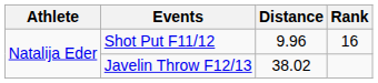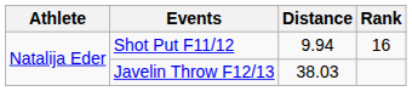 <table class=wikitable>
 <tr>
 <th>Athlete</th>
 <th>Events</th>
 <th>Distance</th>
 <th>Rank</th>
 </tr>
 <tr>
 <td rowspan=2><a href='#'>Natalija Eder</a></td>
 <td><a href='#'>Shot Put F11/12</a></td>
-<td align="center">9.96</td>
+<td align="center">9.94</td>
 <td align="center">16</td>
 </tr>
 <tr>
 <td><a href='#'>Javelin Throw F12/13</a></td>
-<td align="center">38.02</td>
+<td align="center">38.03</td>
 <td align="center"></td>
 </tr>
 </table>
